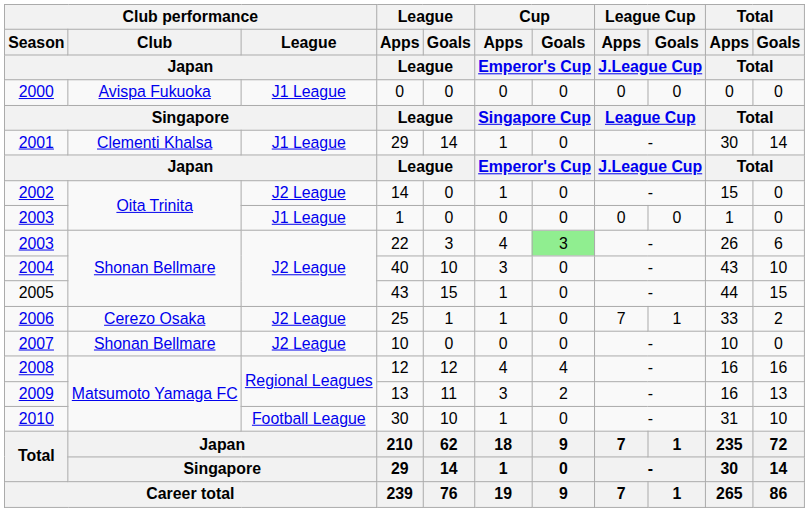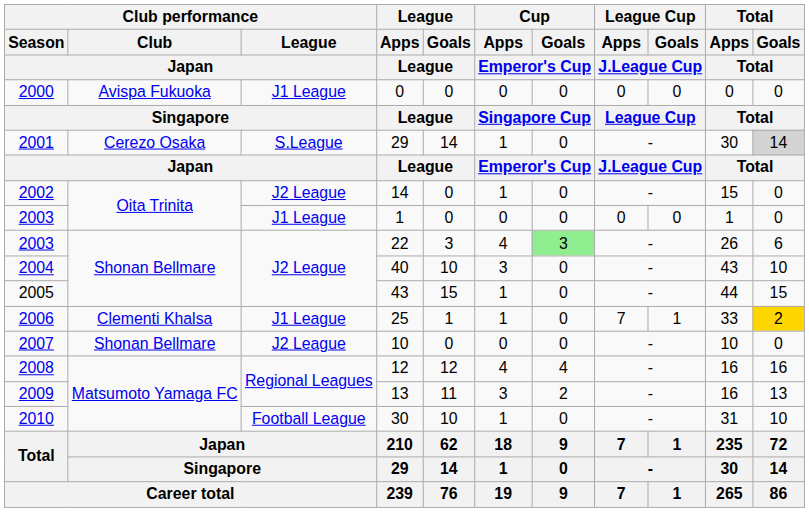 <table class="wikitable" style="text-align:center">
 <tr>
 <th colspan=3>Club performance</th>
 <th colspan=2>League</th>
 <th colspan=2>Cup</th>
 <th colspan=2>League Cup</th>
 <th colspan=2>Total</th>
 </tr>
 <tr>
 <th>Season</th>
 <th>Club</th>
 <th>League</th>
 <th>Apps</th>
 <th>Goals</th>
 <th>Apps</th>
 <th>Goals</th>
 <th>Apps</th>
 <th>Goals</th>
 <th>Apps</th>
 <th>Goals</th>
 </tr>
 <tr>
 <th colspan=3>Japan</th>
 <th colspan=2>League</th>
 <th colspan=2><a href='#'>Emperor's Cup</a></th>
 <th colspan=2><a href='#'>J.League Cup</a></th>
 <th colspan=2>Total</th>
 </tr>
 <tr>
 <td><a href='#'>2000</a></td>
 <td><a href='#'>Avispa Fukuoka</a></td>
 <td><a href='#'>J1 League</a></td>
 <td>0</td>
 <td>0</td>
 <td>0</td>
 <td>0</td>
 <td>0</td>
 <td>0</td>
 <td>0</td>
 <td>0</td>
 </tr>
 <tr>
 <th colspan=3>Singapore</th>
 <th colspan=2>League</th>
 <th colspan=2><a href='#'>Singapore Cup</a></th>
 <th colspan=2><a href='#'>League Cup</a></th>
 <th colspan=2>Total</th>
 </tr>
 <tr>
 <td><a href='#'>2001</a></td>
-<td><a href='#'>Clementi Khalsa</a></td>
-<td><a href='#'>J1 League</a></td>
+<td><a href='#'>Cerezo Osaka</a></td>
+<td><a href='#'>S.League</a></td>
 <td>29</td>
 <td>14</td>
 <td>1</td>
 <td>0</td>
 <td colspan="2">-</td>
 <td>30</td>
-<td>14</td>
+<td style="background: lightgrey;">14</td>
 </tr>
 <tr>
 <th colspan=3>Japan</th>
 <th colspan=2>League</th>
 <th colspan=2><a href='#'>Emperor's Cup</a></th>
 <th colspan=2><a href='#'>J.League Cup</a></th>
 <th colspan=2>Total</th>
 </tr>
 <tr>
 <td><a href='#'>2002</a></td>
 <td rowspan="2"><a href='#'>Oita Trinita</a></td>
 <td><a href='#'>J2 League</a></td>
 <td>14</td>
 <td>0</td>
 <td>1</td>
 <td>0</td>
 <td colspan="2">-</td>
 <td>15</td>
 <td>0</td>
 </tr>
 <tr>
 <td><a href='#'>2003</a></td>
 <td><a href='#'>J1 League</a></td>
 <td>1</td>
 <td>0</td>
 <td>0</td>
 <td>0</td>
 <td>0</td>
 <td>0</td>
 <td>1</td>
 <td>0</td>
 </tr>
 <tr>
 <td><a href='#'>2003</a></td>
 <td rowspan="3"><a href='#'>Shonan Bellmare</a></td>
 <td rowspan="3"><a href='#'>J2 League</a></td>
 <td>22</td>
 <td>3</td>
 <td>4</td>
 <td style="background: lightgreen;">3</td>
 <td colspan="2">-</td>
 <td>26</td>
 <td>6</td>
 </tr>
 <tr>
 <td><a href='#'>2004</a></td>
 <td>40</td>
 <td>10</td>
 <td>3</td>
 <td>0</td>
 <td colspan="2">-</td>
 <td>43</td>
 <td>10</td>
 </tr>
 <tr>
 <td>2005</td>
 <td>43</td>
 <td>15</td>
 <td>1</td>
 <td>0</td>
 <td colspan="2">-</td>
 <td>44</td>
 <td>15</td>
 </tr>
 <tr>
 <td><a href='#'>2006</a></td>
-<td><a href='#'>Cerezo Osaka</a></td>
-<td><a href='#'>J2 League</a></td>
+<td><a href='#'>Clementi Khalsa</a></td>
+<td><a href='#'>J1 League</a></td>
 <td>25</td>
 <td>1</td>
 <td>1</td>
 <td>0</td>
 <td>7</td>
 <td>1</td>
 <td>33</td>
-<td>2</td>
+<td style="background: gold;">2</td>
 </tr>
 <tr>
 <td><a href='#'>2007</a></td>
 <td><a href='#'>Shonan Bellmare</a></td>
 <td><a href='#'>J2 League</a></td>
 <td>10</td>
 <td>0</td>
 <td>0</td>
 <td>0</td>
 <td colspan="2">-</td>
 <td>10</td>
 <td>0</td>
 </tr>
 <tr>
 <td><a href='#'>2008</a></td>
 <td rowspan="3"><a href='#'>Matsumoto Yamaga FC</a></td>
 <td rowspan="2"><a href='#'>Regional Leagues</a></td>
 <td>12</td>
 <td>12</td>
 <td>4</td>
 <td>4</td>
 <td colspan="2">-</td>
 <td>16</td>
 <td>16</td>
 </tr>
 <tr>
 <td><a href='#'>2009</a></td>
 <td>13</td>
 <td>11</td>
 <td>3</td>
 <td>2</td>
 <td colspan="2">-</td>
 <td>16</td>
 <td>13</td>
 </tr>
 <tr>
 <td><a href='#'>2010</a></td>
 <td><a href='#'>Football League</a></td>
 <td>30</td>
 <td>10</td>
 <td>1</td>
 <td>0</td>
 <td colspan="2">-</td>
 <td>31</td>
 <td>10</td>
 </tr>
 <tr>
 <th rowspan=2>Total</th>
 <th colspan=2>Japan</th>
 <th>210</th>
 <th>62</th>
 <th>18</th>
 <th>9</th>
 <th>7</th>
 <th>1</th>
 <th>235</th>
 <th>72</th>
 </tr>
 <tr>
 <th colspan=2>Singapore</th>
 <th>29</th>
 <th>14</th>
 <th>1</th>
 <th>0</th>
 <th colspan="2">-</th>
 <th>30</th>
 <th>14</th>
 </tr>
 <tr>
 <th colspan=3>Career total</th>
 <th>239</th>
 <th>76</th>
 <th>19</th>
 <th>9</th>
 <th>7</th>
 <th>1</th>
 <th>265</th>
 <th>86</th>
 </tr>
 </table>
